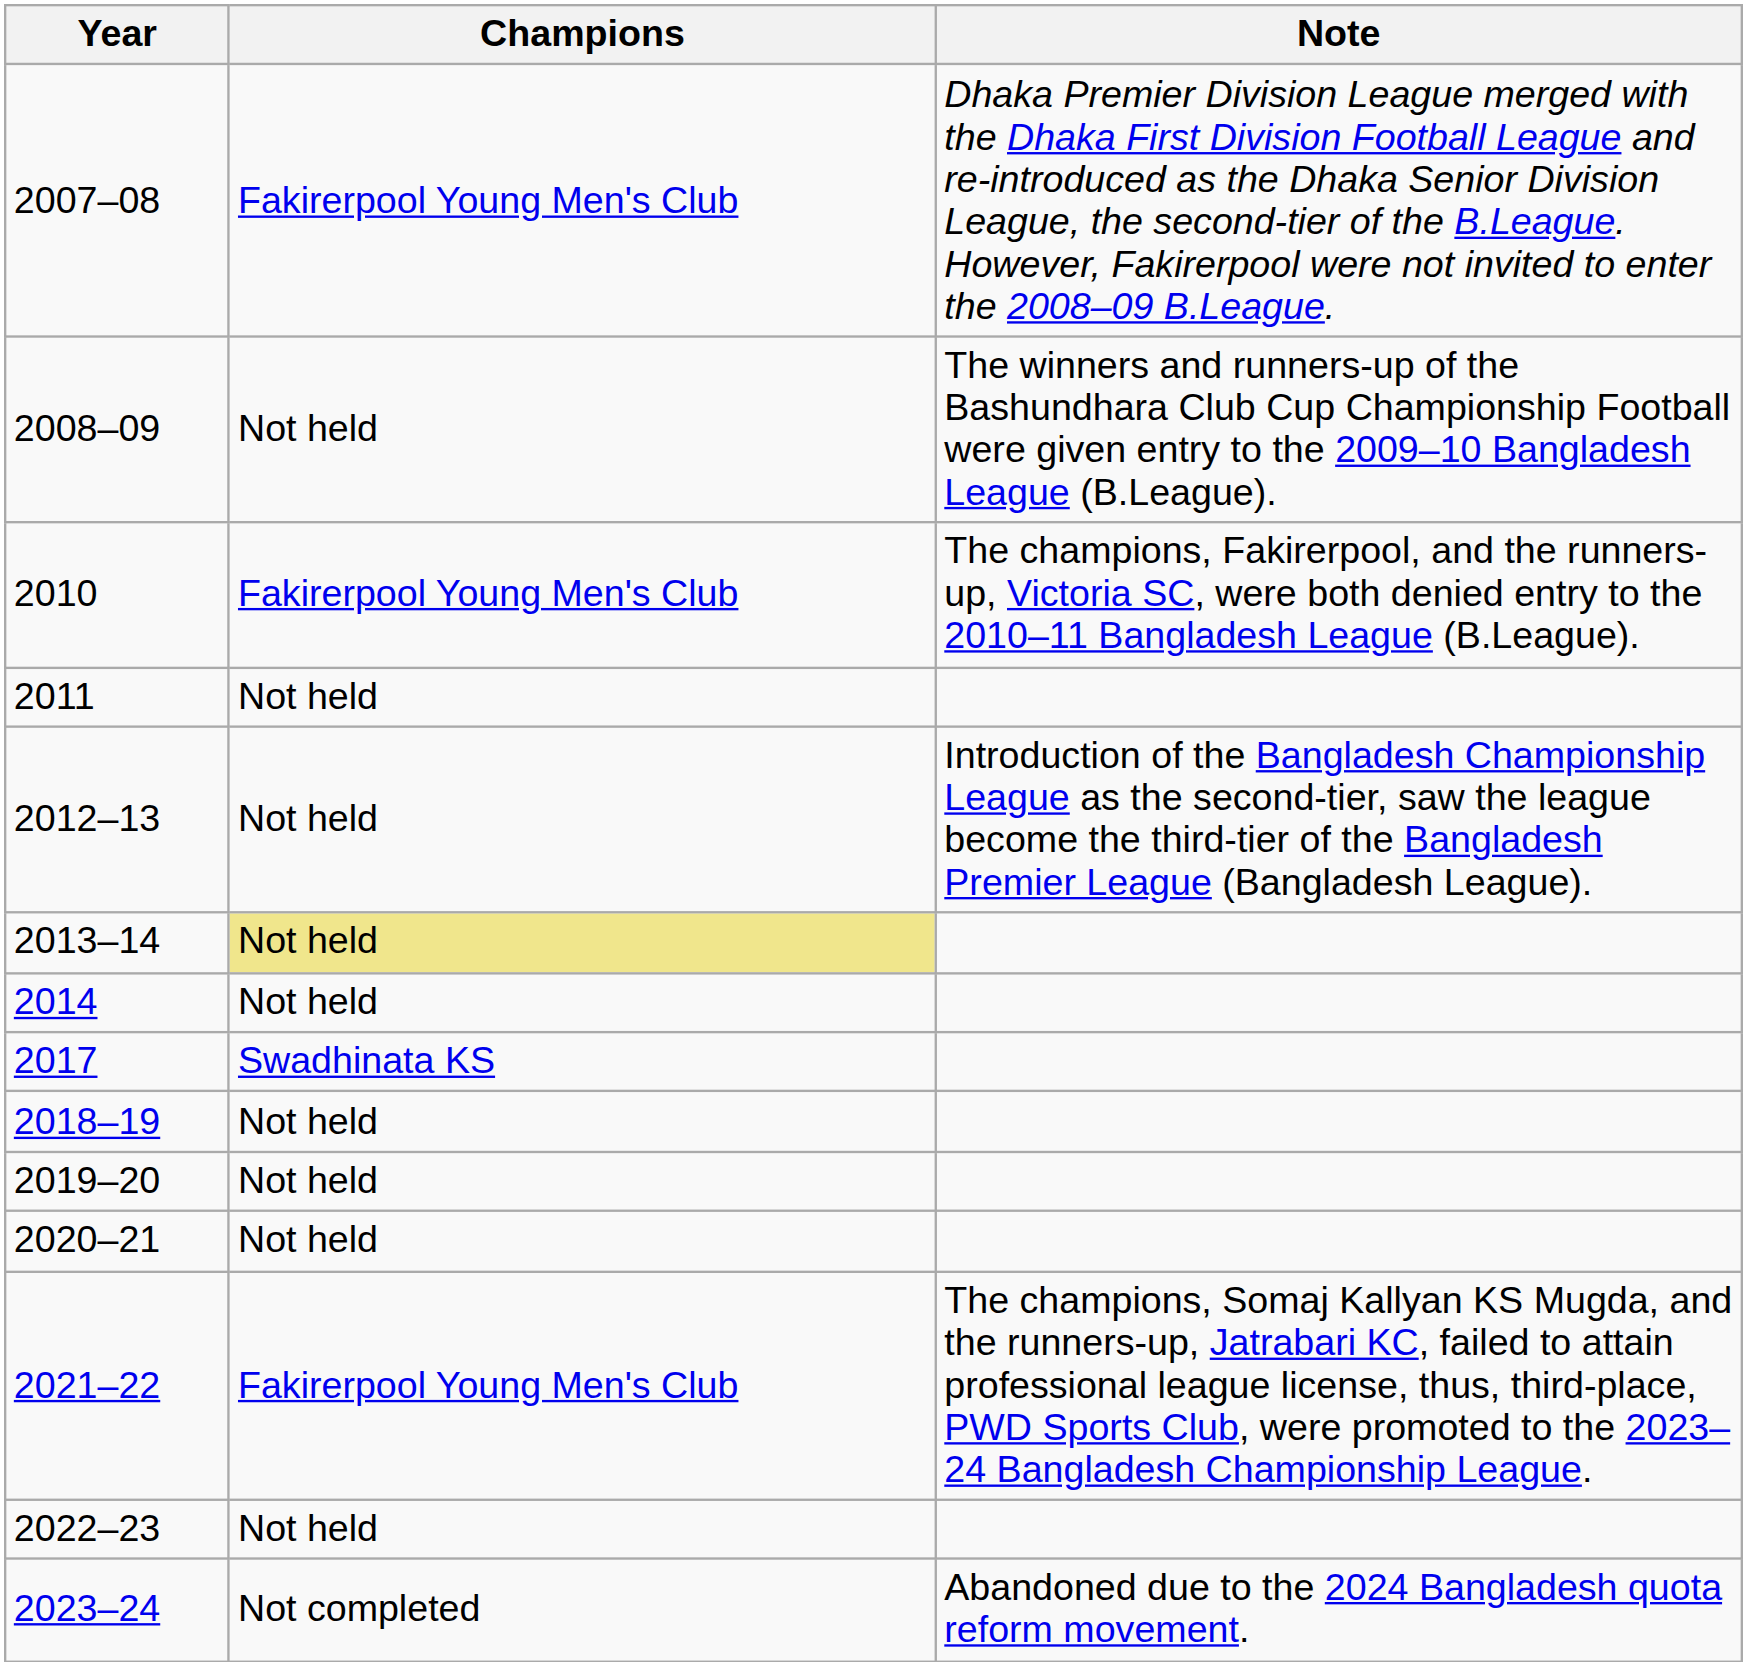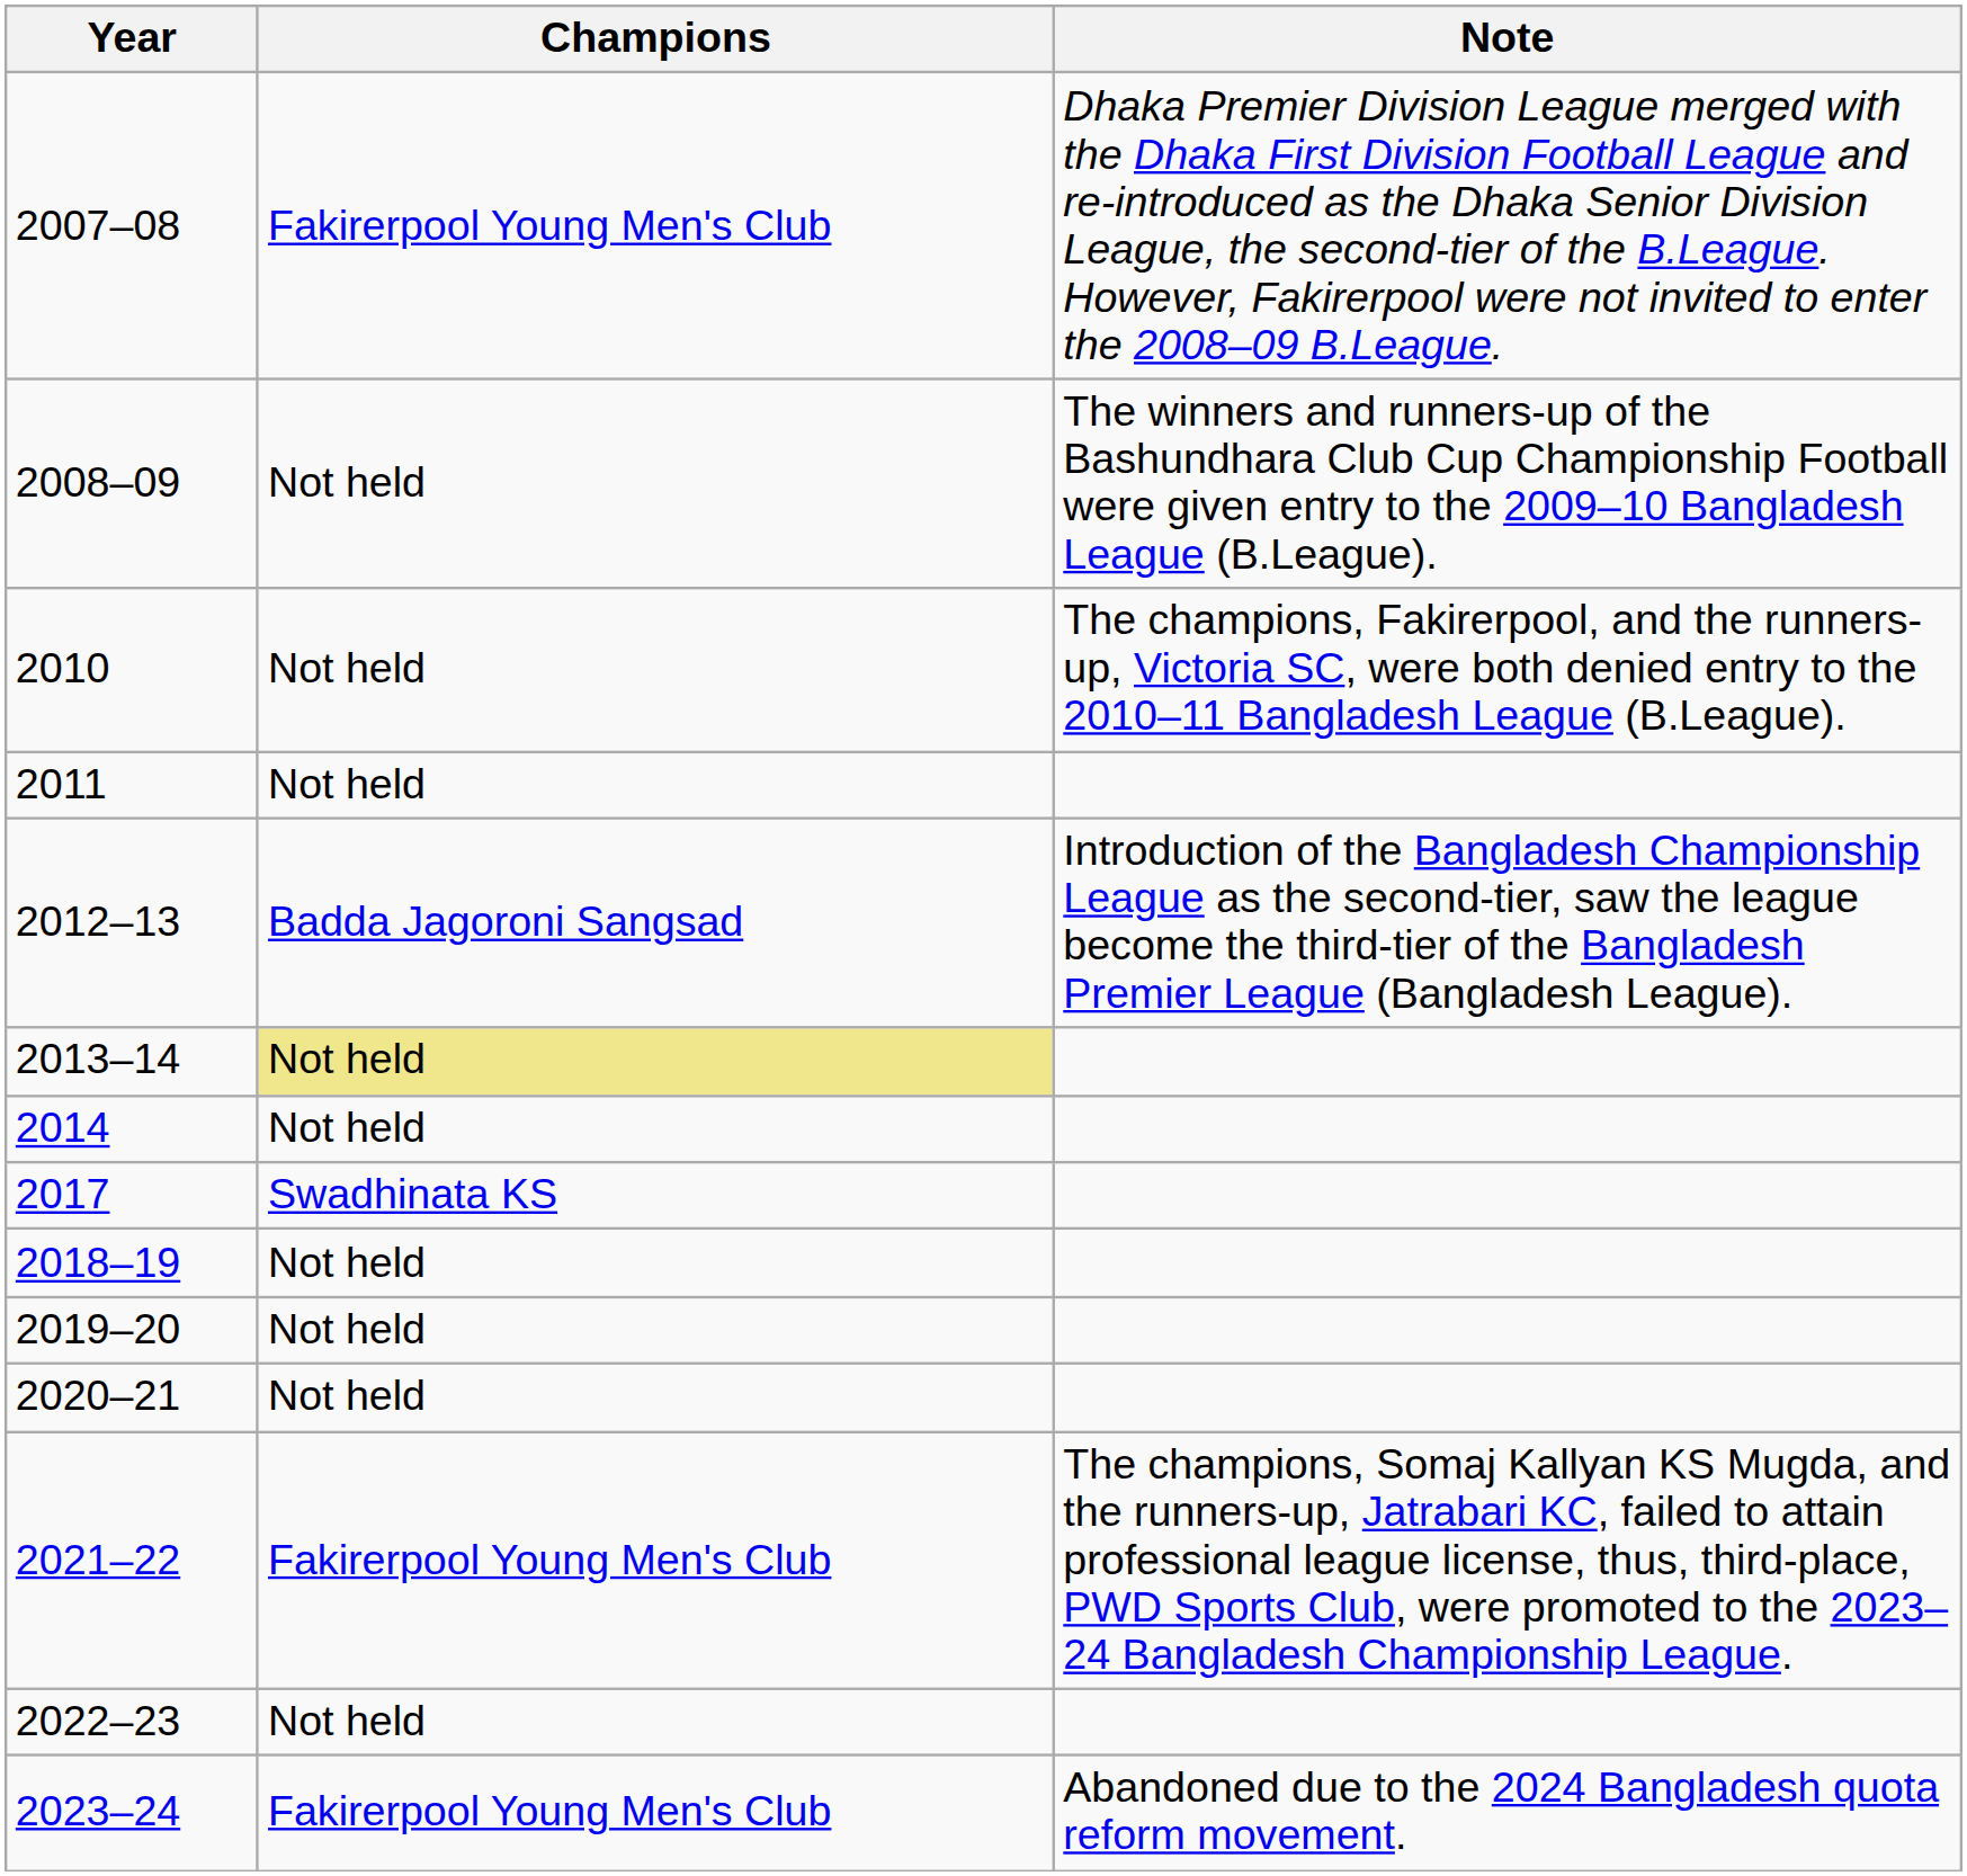 <table class="wikitable sortable" width="740px" text-align="left">
 <tr>
 <th width=100px>Year</th>
 <th width=350px>Champions</th>
 <th width=400px>Note</th>
 </tr>
 <tr>
 <td>2007–08</td>
 <td><a href='#'>Fakirerpool Young Men's Club</a></td>
 <td><em>Dhaka Premier Division League merged with the <a href='#'>Dhaka First Division Football League</a> and re-introduced as the Dhaka Senior Division League, the second-tier of the <a href='#'>B.League</a>. However, Fakirerpool were not invited to enter the <a href='#'>2008–09 B.League</a>.</td>
 </tr>
 <tr>
 <td>2008–09</td>
 <td>Not held</td>
 <td></em>The winners and runners-up of the Bashundhara Club Cup Championship Football were given entry to the <a href='#'>2009–10 Bangladesh League</a> (B.League).<em></td>
 </tr>
 <tr>
 <td>2010</td>
-<td><a href='#'>Fakirerpool Young Men's Club</a></td>
+<td>Not held</td>
 <td></em>The champions, Fakirerpool, and the runners-up, <a href='#'>Victoria SC</a>, were both denied entry to the <a href='#'>2010–11 Bangladesh League</a> (B.League).<em></td>
 </tr>
 <tr>
 <td>2011</td>
 <td>Not held</td>
 <td></td>
 </tr>
 <tr>
 <td>2012–13</td>
-<td>Not held</td>
+<td><a href='#'>Badda Jagoroni Sangsad</a></td>
 <td></em>Introduction of the <a href='#'>Bangladesh Championship League</a> as the second-tier, saw the league become the third-tier of the <a href='#'>Bangladesh Premier League</a> (Bangladesh League).<em></td>
 </tr>
 <tr>
 <td>2013–14</td>
 <td style="background: khaki;">Not held</td>
 <td></td>
 </tr>
 <tr>
 <td><a href='#'>2014</a></td>
 <td>Not held</td>
 <td></td>
 </tr>
 <tr>
 <td><a href='#'>2017</a></td>
 <td><a href='#'>Swadhinata KS</a></td>
 <td></td>
 </tr>
 <tr>
 <td><a href='#'>2018–19</a></td>
 <td>Not held</td>
 <td></td>
 </tr>
 <tr>
 <td>2019–20</td>
 <td>Not held</td>
 <td></td>
 </tr>
 <tr>
 <td>2020–21</td>
 <td>Not held</td>
 <td></td>
 </tr>
 <tr>
 <td><a href='#'>2021–22</a></td>
 <td><a href='#'>Fakirerpool Young Men's Club</a></td>
 <td></em>The champions, Somaj Kallyan KS Mugda, and the runners-up, <a href='#'>Jatrabari KC</a>, failed to attain professional league license, thus, third-place, <a href='#'>PWD Sports Club</a>, were promoted to the <a href='#'>2023–24 Bangladesh Championship League</a>.<em></td>
 </tr>
 <tr>
 <td>2022–23</td>
 <td>Not held</td>
 <td></td>
 </tr>
 <tr>
 <td><a href='#'>2023–24</a></td>
-<td>Not completed</td>
+<td><a href='#'>Fakirerpool Young Men's Club</a></td>
 <td></em>Abandoned due to the <a href='#'>2024 Bangladesh quota reform movement</a>.<em></td>
 </tr>
 <tr>
 </tr>
 </table>
